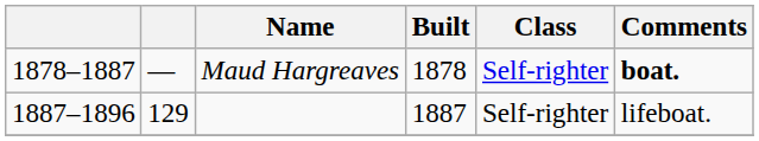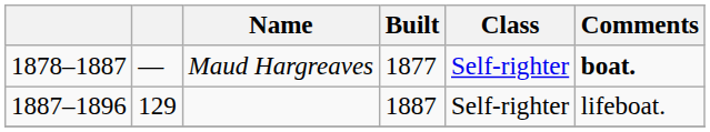 <table class="wikitable">
 <tr>
 <th></th>
 <th></th>
 <th>Name</th>
 <th>Built</th>
 <th>Class</th>
 <th>Comments</th>
 </tr>
 <tr>
 <td>1878–1887</td>
 <td>—</td>
 <td><em>Maud Hargreaves</em></td>
-<td>1878</td>
+<td>1877</td>
 <td><a href='#'>Self-righter</a></td>
 <td><strong> boat.</strong></td>
 </tr>
 <tr>
 <td>1887–1896</td>
 <td>129</td>
 <td></td>
 <td>1887</td>
 <td>Self-righter</td>
 <td> lifeboat.</td>
 </tr>
 <tr>
 </tr>
 </table>
